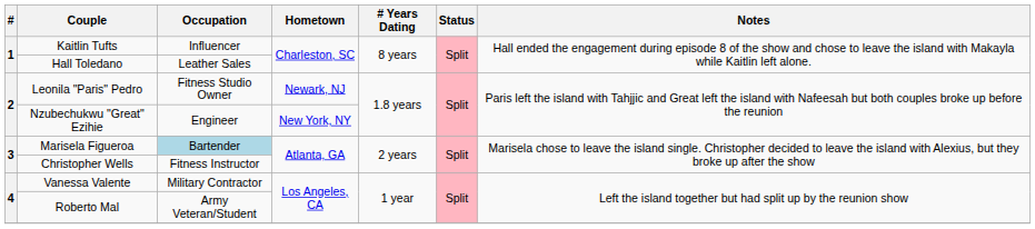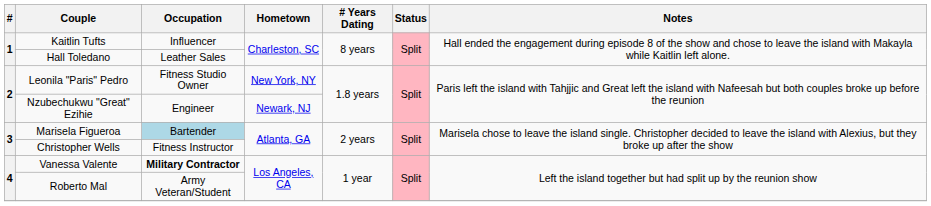 <table class="wikitable plainrowheaders" style="text-align:center; font-size: 90%; width:100%;">
 <tr>
 <th>#</th>
 <th>Couple</th>
 <th>Occupation</th>
 <th>Hometown</th>
 <th># Years Dating</th>
 <th>Status</th>
 <th>Notes</th>
 </tr>
 <tr>
 <th rowspan="2">1</th>
 <td>Kaitlin Tufts</td>
 <td>Influencer</td>
 <td rowspan="2"><a href='#'>Charleston, SC</a></td>
 <td rowspan="2">8 years</td>
 <td rowspan="2" style="background:lightpink;">Split</td>
 <td rowspan="2">Hall ended the engagement during episode 8 of the show and chose to leave the island with Makayla while Kaitlin left alone.</td>
 </tr>
 <tr>
 <td>Hall Toledano</td>
 <td>Leather Sales</td>
 </tr>
 <tr>
 <th rowspan="2">2</th>
 <td>Leonila "Paris" Pedro</td>
 <td>Fitness Studio Owner</td>
-<td><a href='#'>Newark, NJ</a></td>
+<td><a href='#'>New York, NY</a></td>
 <td rowspan="2">1.8 years</td>
 <td rowspan="2" style="background:lightpink;">Split</td>
 <td rowspan="2">Paris left the island with Tahjjic and Great left the island with Nafeesah but both couples broke up before the reunion</td>
 </tr>
 <tr>
 <td>Nzubechukwu "Great" Ezihie</td>
 <td>Engineer</td>
-<td><a href='#'>New York, NY</a></td>
+<td><a href='#'>Newark, NJ</a></td>
 </tr>
 <tr>
 <th rowspan="2">3</th>
 <td>Marisela Figueroa</td>
 <td style="background: lightblue;">Bartender</td>
 <td rowspan="2"><a href='#'>Atlanta, GA</a></td>
 <td rowspan="2">2 years</td>
 <td rowspan="2" style="background:lightpink;">Split</td>
 <td rowspan="2">Marisela chose to leave the island single. Christopher decided to leave the island with Alexius, but they broke up after the show</td>
 </tr>
 <tr>
 <td>Christopher Wells</td>
 <td>Fitness Instructor</td>
 </tr>
 <tr>
 <th rowspan="2">4</th>
 <td>Vanessa Valente</td>
-<td>Military Contractor</td>
+<td><strong>Military Contractor</strong></td>
 <td rowspan="2"><a href='#'>Los Angeles, CA</a></td>
 <td rowspan="2">1 year</td>
 <td rowspan="2" style="background:lightpink;">Split</td>
 <td rowspan="2">Left the island together but had split up by the reunion show</td>
 </tr>
 <tr>
 <td>Roberto Mal</td>
 <td>Army Veteran/Student</td>
 </tr>
 <tr>
 </tr>
 </table>
